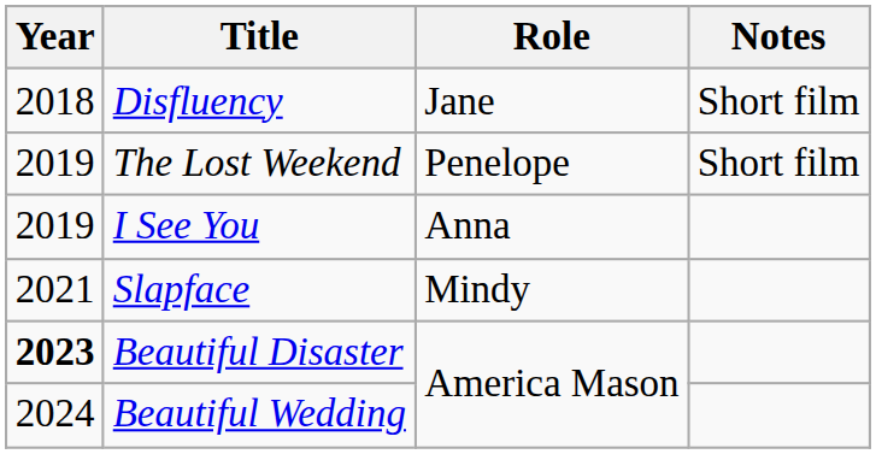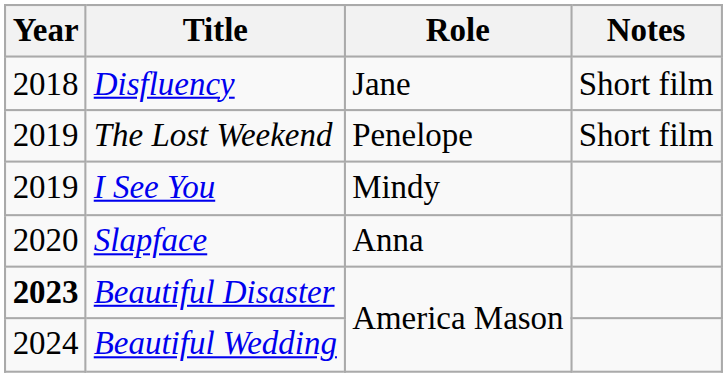 <table class="wikitable sortable">
 <tr>
 <th>Year</th>
 <th>Title</th>
 <th>Role</th>
 <th class="unsortable">Notes</th>
 </tr>
 <tr>
 <td>2018</td>
 <td><em><a href='#'>Disfluency</a></em></td>
 <td>Jane</td>
 <td>Short film</td>
 </tr>
 <tr>
 <td>2019</td>
 <td><em>The Lost Weekend</em></td>
 <td>Penelope</td>
 <td>Short film</td>
 </tr>
 <tr>
 <td>2019</td>
 <td><em><a href='#'>I See You</a></em></td>
-<td>Anna</td>
+<td>Mindy</td>
 <td></td>
 </tr>
 <tr>
-<td>2021</td>
+<td>2020</td>
 <td><em><a href='#'>Slapface</a></em></td>
-<td>Mindy</td>
+<td>Anna</td>
 <td></td>
 </tr>
 <tr>
 <td><strong>2023</strong></td>
 <td><em><a href='#'>Beautiful Disaster</a></em></td>
 <td rowspan="2">America Mason</td>
 <td></td>
 </tr>
 <tr>
 <td>2024</td>
 <td><em><a href='#'>Beautiful Wedding</a></em></td>
 <td></td>
 </tr>
 </table>
